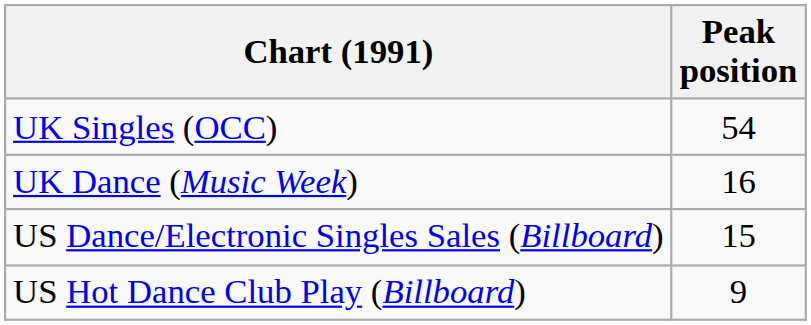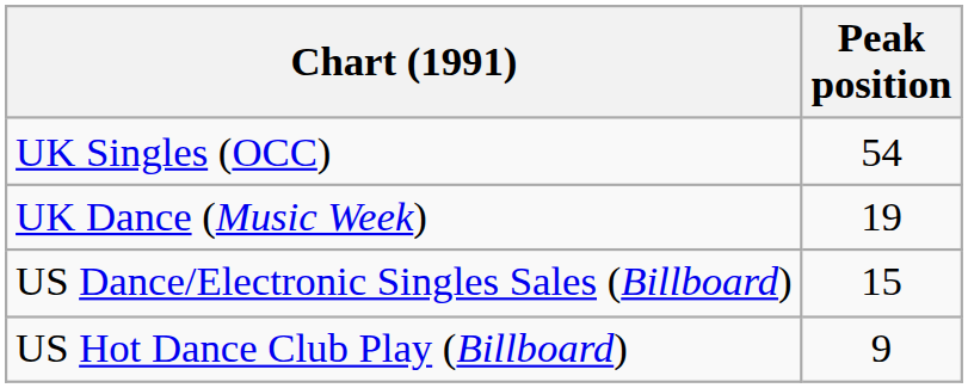 <table class="wikitable sortable">
 <tr>
 <th>Chart (1991)</th>
 <th>Peak<br>position</th>
 </tr>
 <tr>
 <td><a href='#'>UK Singles</a> (<a href='#'>OCC</a>)</td>
 <td align="center">54</td>
 </tr>
 <tr>
 <td><a href='#'>UK Dance</a> (<em><a href='#'>Music Week</a></em>)</td>
-<td align="center">16</td>
+<td align="center">19</td>
 </tr>
 <tr>
 <td>US <a href='#'>Dance/Electronic Singles Sales</a> (<em><a href='#'>Billboard</a></em>)</td>
 <td align="center">15</td>
 </tr>
 <tr>
 <td>US <a href='#'>Hot Dance Club Play</a> (<em><a href='#'>Billboard</a></em>)</td>
 <td align="center">9</td>
 </tr>
 </table>
